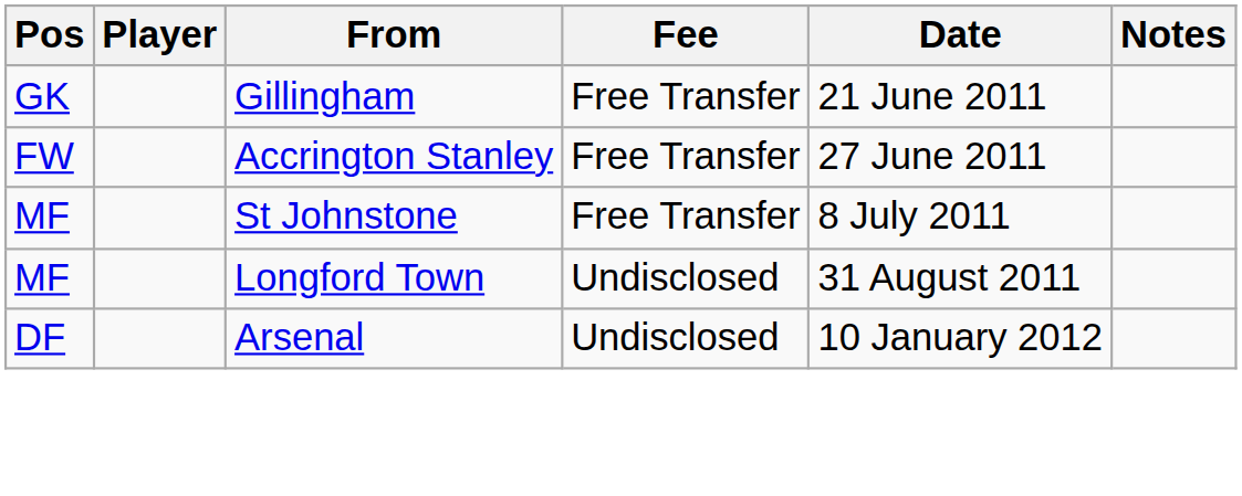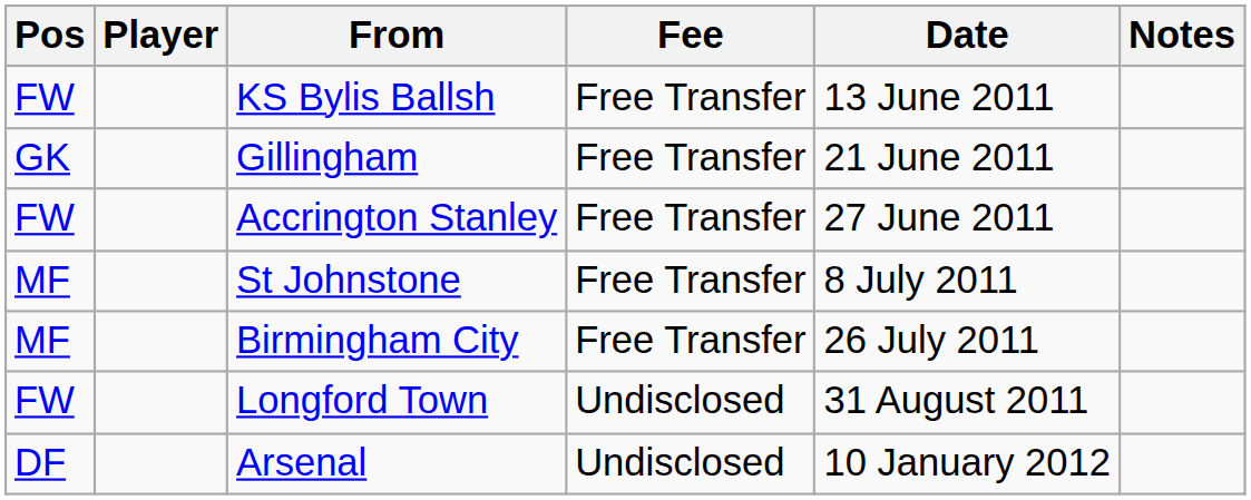 <table class="wikitable">
 <tr>
 <th>Pos</th>
 <th>Player</th>
 <th>From</th>
 <th>Fee</th>
 <th>Date</th>
 <th>Notes</th>
+</tr>
+<tr>
+<td><a href='#'>FW</a></td>
+<td style="text-align:left;"></td>
+<td><a href='#'>KS Bylis Ballsh</a></td>
+<td>Free Transfer</td>
+<td>13 June 2011</td>
+<td></td>
 </tr>
 <tr>
 <td><a href='#'>GK</a></td>
 <td style="text-align:left;"></td>
 <td><a href='#'>Gillingham</a></td>
 <td>Free Transfer</td>
 <td>21 June 2011</td>
 <td></td>
 </tr>
 <tr>
 <td><a href='#'>FW</a></td>
 <td style="text-align:left;"></td>
 <td><a href='#'>Accrington Stanley</a></td>
 <td>Free Transfer</td>
 <td>27 June 2011</td>
 <td></td>
 </tr>
 <tr>
 <td><a href='#'>MF</a></td>
 <td style="text-align:left;"></td>
 <td><a href='#'>St Johnstone</a></td>
 <td>Free Transfer</td>
 <td>8 July 2011</td>
 <td></td>
 </tr>
 <tr>
 <td><a href='#'>MF</a></td>
 <td style="text-align:left;"></td>
+<td><a href='#'>Birmingham City</a></td>
+<td>Free Transfer</td>
+<td>26 July 2011</td>
+<td></td>
+</tr>
+<tr>
+<td><a href='#'>FW</a></td>
+<td style="text-align:left;"></td>
 <td><a href='#'>Longford Town</a></td>
 <td>Undisclosed</td>
 <td>31 August 2011</td>
 <td></td>
 </tr>
 <tr>
 <td><a href='#'>DF</a></td>
 <td style="text-align:left;"></td>
 <td><a href='#'>Arsenal</a></td>
 <td>Undisclosed</td>
 <td>10 January 2012</td>
 <td></td>
 </tr>
 </table>
